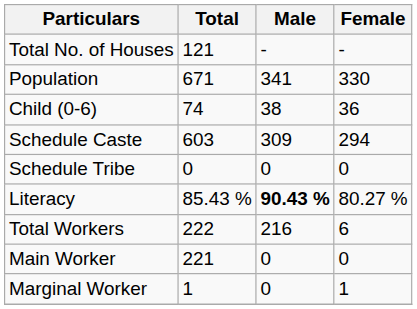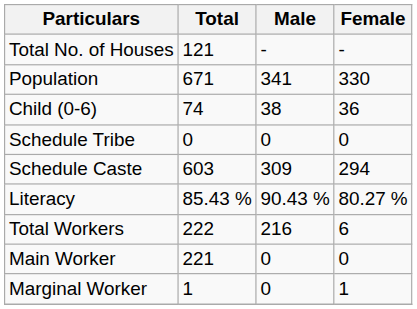 <table class="wikitable sortable">
 <tr>
 <th>Particulars</th>
 <th>Total</th>
 <th>Male</th>
 <th>Female</th>
 </tr>
 <tr>
 <td>Total No. of Houses</td>
 <td>121</td>
 <td>-</td>
 <td>-</td>
 </tr>
 <tr>
 <td>Population</td>
 <td>671</td>
 <td>341</td>
 <td>330</td>
 </tr>
 <tr>
 <td>Child (0-6)</td>
 <td>74</td>
 <td>38</td>
 <td>36</td>
 </tr>
 <tr>
+<td>Schedule Tribe</td>
+<td>0</td>
+<td>0</td>
+<td>0</td>
+</tr>
+<tr>
 <td>Schedule Caste</td>
 <td>603</td>
 <td>309</td>
 <td>294</td>
 </tr>
 <tr>
-<td>Schedule Tribe</td>
-<td>0</td>
-<td>0</td>
-<td>0</td>
-</tr>
-<tr>
 <td>Literacy</td>
 <td>85.43 %</td>
-<td><strong>90.43 %</strong></td>
+<td>90.43 %</td>
 <td>80.27 %</td>
 </tr>
 <tr>
 <td>Total Workers</td>
 <td>222</td>
 <td>216</td>
 <td>6</td>
 </tr>
 <tr>
 <td>Main Worker</td>
 <td>221</td>
 <td>0</td>
 <td>0</td>
 </tr>
 <tr>
 <td>Marginal Worker</td>
 <td>1</td>
 <td>0</td>
 <td>1</td>
 </tr>
 <tr>
 </tr>
 </table>
